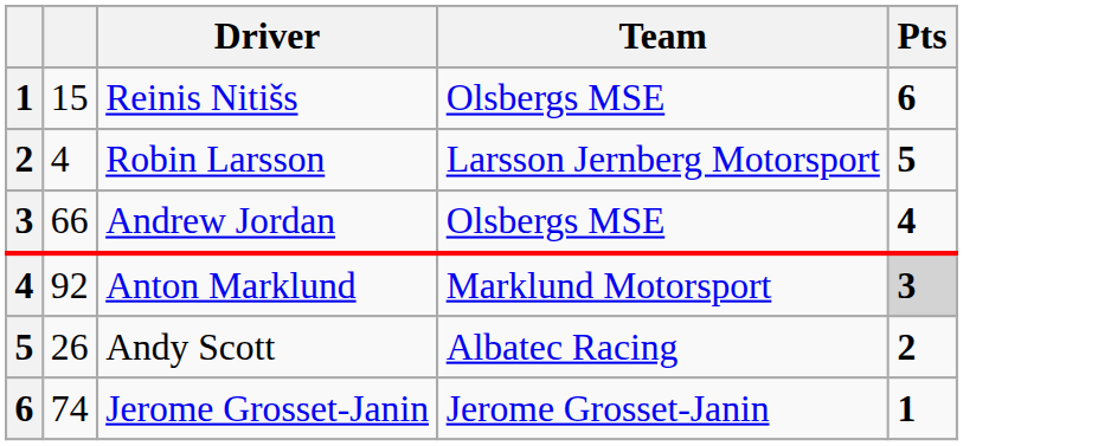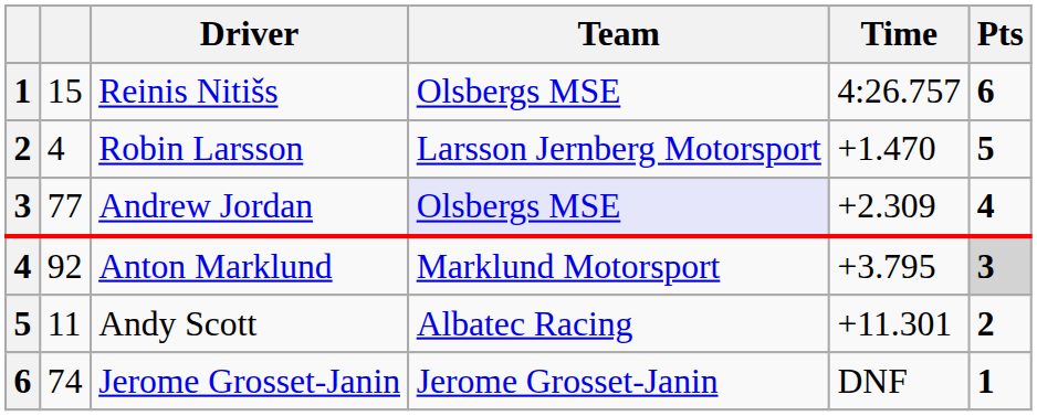 <table class=wikitable style="font-size:95%">
 <tr>
 <th></th>
 <th></th>
 <th>Driver</th>
 <th>Team</th>
+<th>Time</th>
 <th>Pts</th>
 </tr>
 <tr>
 <th>1</th>
 <td>15</td>
 <td> <a href='#'>Reinis Nitišs</a></td>
 <td><a href='#'>Olsbergs MSE</a></td>
+<td>4:26.757</td>
 <td><strong>6</strong></td>
 </tr>
 <tr>
 <th>2</th>
 <td>4</td>
 <td> <a href='#'>Robin Larsson</a></td>
 <td><a href='#'>Larsson Jernberg Motorsport</a></td>
+<td>+1.470</td>
 <td><strong>5</strong></td>
 </tr>
 <tr>
 <th>3</th>
-<td>66</td>
+<td>77</td>
 <td> <a href='#'>Andrew Jordan</a></td>
-<td><a href='#'>Olsbergs MSE</a></td>
+<td style="background: lavender;"><a href='#'>Olsbergs MSE</a></td>
+<td>+2.309</td>
 <td><strong>4</strong></td>
 </tr>
 <tr style="border-top: solid 2.5px red;">
 <th>4</th>
 <td>92</td>
 <td> <a href='#'>Anton Marklund</a></td>
 <td><a href='#'>Marklund Motorsport</a></td>
+<td>+3.795</td>
 <td style="background: lightgrey;"><strong>3</strong></td>
 </tr>
 <tr>
 <th>5</th>
-<td>26</td>
+<td>11</td>
 <td> Andy Scott</td>
 <td><a href='#'>Albatec Racing</a></td>
+<td>+11.301</td>
 <td><strong>2</strong></td>
 </tr>
 <tr>
 <th>6</th>
 <td>74</td>
 <td> <a href='#'>Jerome Grosset-Janin</a></td>
 <td><a href='#'>Jerome Grosset-Janin</a></td>
+<td>DNF</td>
 <td><strong>1</strong></td>
 </tr>
 </table>
